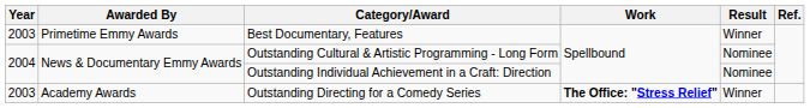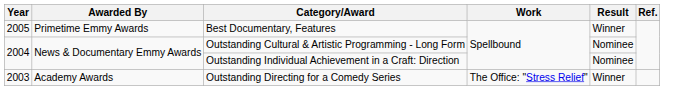 <table class="wikitable">
 <tr>
 <th>Year</th>
 <th><strong>Awarded By</strong></th>
 <th><strong>Category/Award</strong></th>
 <th><strong>Work</strong></th>
 <th>Result</th>
 <th>Ref.</th>
 </tr>
 <tr>
-<td>2003</td>
+<td>2005</td>
 <td>Primetime Emmy Awards</td>
 <td>Best Documentary, Features</td>
 <td rowspan=3>Spellbound</td>
 <td>Winner</td>
 <td rowspan=3></td>
 </tr>
 <tr>
 <td rowspan=2>2004</td>
 <td rowspan=2>News & Documentary Emmy Awards</td>
 <td>Outstanding Cultural & Artistic Programming - Long Form</td>
 <td>Nominee</td>
 </tr>
 <tr>
 <td>Outstanding Individual Achievement in a Craft: Direction</td>
 <td>Nominee</td>
 </tr>
 <tr>
 <td>2003</td>
 <td>Academy Awards</td>
 <td>Outstanding Directing for a Comedy Series</td>
-<td><strong>The Office: "<a href='#'>Stress Relief</a>"</strong></td>
+<td>The Office: "<a href='#'>Stress Relief</a>"</td>
 <td>Winner</td>
 <td></td>
 </tr>
 </table>
